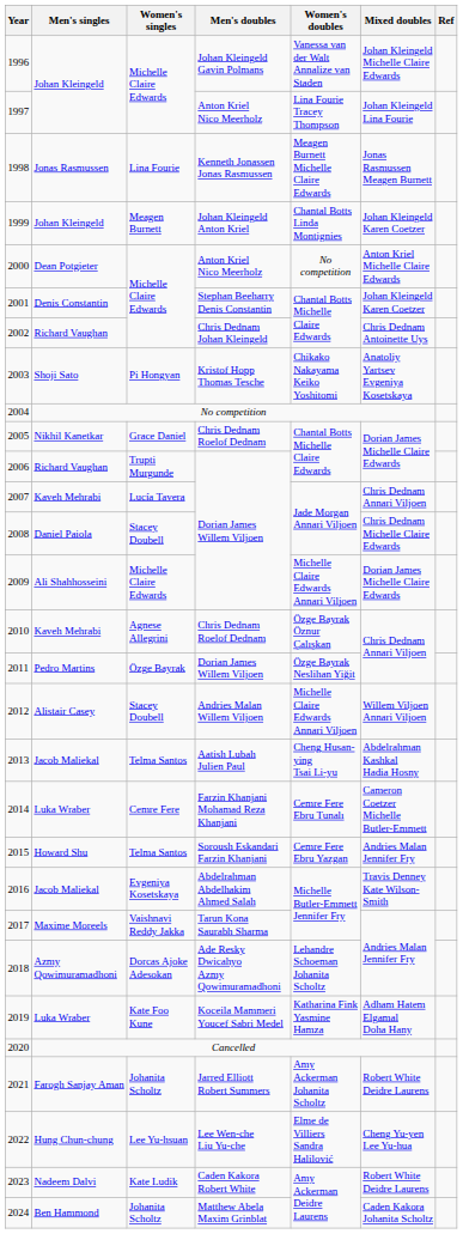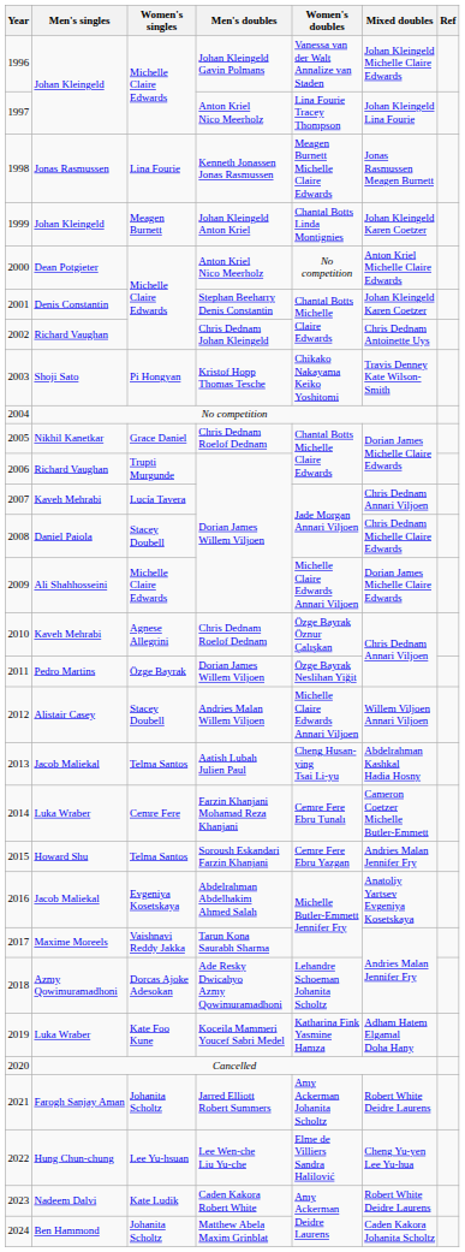 <table class=wikitable style="font-size:90%;">
 <tr>
 <th>Year</th>
 <th>Men's singles</th>
 <th>Women's singles</th>
 <th>Men's doubles</th>
 <th>Women's doubles</th>
 <th>Mixed doubles</th>
 <th>Ref</th>
 </tr>
 <tr>
 <td>1996</td>
 <td rowspan="2"> <a href='#'>Johan Kleingeld</a></td>
 <td rowspan="2"> <a href='#'>Michelle Claire Edwards</a></td>
 <td> <a href='#'>Johan Kleingeld</a><br> <a href='#'>Gavin Polmans</a></td>
 <td> <a href='#'>Vanessa van der Walt</a><br> <a href='#'>Annalize van Staden</a></td>
 <td> <a href='#'>Johan Kleingeld</a><br> <a href='#'>Michelle Claire Edwards</a></td>
 <td></td>
 </tr>
 <tr>
 <td>1997</td>
 <td> <a href='#'>Anton Kriel</a><br> <a href='#'>Nico Meerholz</a></td>
 <td> <a href='#'>Lina Fourie</a><br> <a href='#'>Tracey Thompson</a></td>
 <td> <a href='#'>Johan Kleingeld</a><br> <a href='#'>Lina Fourie</a></td>
 <td></td>
 </tr>
 <tr>
 <td>1998</td>
 <td> <a href='#'>Jonas Rasmussen</a></td>
 <td> <a href='#'>Lina Fourie</a></td>
 <td> <a href='#'>Kenneth Jonassen</a><br> <a href='#'>Jonas Rasmussen</a></td>
 <td> <a href='#'>Meagen Burnett</a><br> <a href='#'>Michelle Claire Edwards</a></td>
 <td> <a href='#'>Jonas Rasmussen</a><br> <a href='#'>Meagen Burnett</a></td>
 <td></td>
 </tr>
 <tr>
 <td>1999</td>
 <td> <a href='#'>Johan Kleingeld</a></td>
 <td> <a href='#'>Meagen Burnett</a></td>
 <td> <a href='#'>Johan Kleingeld</a><br> <a href='#'>Anton Kriel</a></td>
 <td> <a href='#'>Chantal Botts</a><br> <a href='#'>Linda Montignies</a></td>
 <td> <a href='#'>Johan Kleingeld</a><br> <a href='#'>Karen Coetzer</a></td>
 <td></td>
 </tr>
 <tr>
 <td>2000</td>
 <td> <a href='#'>Dean Potgieter</a></td>
 <td rowspan="3"> <a href='#'>Michelle Claire Edwards</a></td>
 <td> <a href='#'>Anton Kriel</a><br> <a href='#'>Nico Meerholz</a></td>
 <td align=center><em>No competition</em></td>
 <td> <a href='#'>Anton Kriel</a><br> <a href='#'>Michelle Claire Edwards</a></td>
 <td></td>
 </tr>
 <tr>
 <td>2001</td>
 <td> <a href='#'>Denis Constantin</a></td>
 <td> <a href='#'>Stephan Beeharry</a><br> <a href='#'>Denis Constantin</a></td>
 <td rowspan="2"> <a href='#'>Chantal Botts</a><br> <a href='#'>Michelle Claire Edwards</a></td>
 <td> <a href='#'>Johan Kleingeld</a><br> <a href='#'>Karen Coetzer</a></td>
 <td></td>
 </tr>
 <tr>
 <td>2002</td>
 <td> <a href='#'>Richard Vaughan</a></td>
 <td> <a href='#'>Chris Dednam</a><br> <a href='#'>Johan Kleingeld</a></td>
 <td> <a href='#'>Chris Dednam</a><br> <a href='#'>Antoinette Uys</a></td>
 <td></td>
 </tr>
 <tr>
 <td>2003</td>
 <td> <a href='#'>Shoji Sato</a></td>
 <td> <a href='#'>Pi Hongyan</a></td>
 <td> <a href='#'>Kristof Hopp</a><br> <a href='#'>Thomas Tesche</a></td>
 <td> <a href='#'>Chikako Nakayama</a><br> <a href='#'>Keiko Yoshitomi</a></td>
-<td> <a href='#'>Anatoliy Yartsev</a><br> <a href='#'>Evgeniya Kosetskaya</a></td>
+<td> <a href='#'>Travis Denney</a><br> <a href='#'>Kate Wilson-Smith</a></td>
 <td></td>
 </tr>
 <tr>
 <td>2004</td>
 <td align="center" colspan="5"><em>No competition</em></td>
 </tr>
 <tr>
 <td>2005</td>
 <td> <a href='#'>Nikhil Kanetkar</a></td>
 <td> <a href='#'>Grace Daniel</a></td>
 <td> <a href='#'>Chris Dednam</a><br> <a href='#'>Roelof Dednam</a></td>
 <td rowspan="2"> <a href='#'>Chantal Botts</a><br> <a href='#'>Michelle Claire Edwards</a></td>
 <td rowspan="2"> <a href='#'>Dorian James</a><br> <a href='#'>Michelle Claire Edwards</a></td>
 <td></td>
 </tr>
 <tr>
 <td>2006</td>
 <td> <a href='#'>Richard Vaughan</a></td>
 <td> <a href='#'>Trupti Murgunde</a></td>
 <td rowspan="4"> <a href='#'>Dorian James</a><br> <a href='#'>Willem Viljoen</a></td>
 </tr>
 <tr>
 <td>2007</td>
 <td> <a href='#'>Kaveh Mehrabi</a></td>
 <td> <a href='#'>Lucía Tavera</a></td>
 <td rowspan="2"> <a href='#'>Jade Morgan</a><br> <a href='#'>Annari Viljoen</a></td>
 <td> <a href='#'>Chris Dednam</a><br> <a href='#'>Annari Viljoen</a></td>
 <td></td>
 </tr>
 <tr>
 <td>2008</td>
 <td> <a href='#'>Daniel Paiola</a></td>
 <td> <a href='#'>Stacey Doubell</a></td>
 <td> <a href='#'>Chris Dednam</a><br> <a href='#'>Michelle Claire Edwards</a></td>
 <td></td>
 </tr>
 <tr>
 <td>2009</td>
 <td> <a href='#'>Ali Shahhosseini</a></td>
 <td> <a href='#'>Michelle Claire Edwards</a></td>
 <td> <a href='#'>Michelle Claire Edwards</a><br> <a href='#'>Annari Viljoen</a></td>
 <td> <a href='#'>Dorian James</a><br> <a href='#'>Michelle Claire Edwards</a></td>
 <td></td>
 </tr>
 <tr>
 <td>2010</td>
 <td> <a href='#'>Kaveh Mehrabi</a></td>
 <td> <a href='#'>Agnese Allegrini</a></td>
 <td> <a href='#'>Chris Dednam</a><br> <a href='#'>Roelof Dednam</a></td>
 <td> <a href='#'>Özge Bayrak</a><br> <a href='#'>Öznur Çalışkan</a></td>
 <td rowspan="2"> <a href='#'>Chris Dednam</a><br> <a href='#'>Annari Viljoen</a></td>
 <td></td>
 </tr>
 <tr>
 <td>2011</td>
 <td> <a href='#'>Pedro Martins</a></td>
 <td> <a href='#'>Özge Bayrak</a></td>
 <td> <a href='#'>Dorian James</a><br> <a href='#'>Willem Viljoen</a></td>
 <td> <a href='#'>Özge Bayrak</a><br> <a href='#'>Neslihan Yiğit</a></td>
 <td></td>
 </tr>
 <tr>
 <td>2012</td>
 <td> <a href='#'>Alistair Casey</a></td>
 <td> <a href='#'>Stacey Doubell</a></td>
 <td> <a href='#'>Andries Malan</a><br> <a href='#'>Willem Viljoen</a></td>
 <td> <a href='#'>Michelle Claire Edwards</a><br> <a href='#'>Annari Viljoen</a></td>
 <td> <a href='#'>Willem Viljoen</a><br> <a href='#'>Annari Viljoen</a></td>
 <td></td>
 </tr>
 <tr>
 <td>2013</td>
 <td> <a href='#'>Jacob Maliekal</a></td>
 <td> <a href='#'>Telma Santos</a></td>
 <td> <a href='#'>Aatish Lubah</a><br> <a href='#'>Julien Paul</a></td>
 <td> <a href='#'>Cheng Husan-ying</a><br> <a href='#'>Tsai Li-yu</a></td>
 <td> <a href='#'>Abdelrahman Kashkal</a><br> <a href='#'>Hadia Hosny</a></td>
 <td></td>
 </tr>
 <tr>
 <td>2014</td>
 <td> <a href='#'>Luka Wraber</a></td>
 <td> <a href='#'>Cemre Fere</a></td>
 <td> <a href='#'>Farzin Khanjani</a><br> <a href='#'>Mohamad Reza Khanjani</a></td>
 <td> <a href='#'>Cemre Fere</a><br> <a href='#'>Ebru Tunalı</a></td>
 <td> <a href='#'>Cameron Coetzer</a><br> <a href='#'>Michelle Butler-Emmett</a></td>
 <td></td>
 </tr>
 <tr>
 <td>2015</td>
 <td> <a href='#'>Howard Shu</a></td>
 <td> <a href='#'>Telma Santos</a></td>
 <td> <a href='#'>Soroush Eskandari</a><br> <a href='#'>Farzin Khanjani</a></td>
 <td> <a href='#'>Cemre Fere</a><br> <a href='#'>Ebru Yazgan</a></td>
 <td> <a href='#'>Andries Malan</a><br> <a href='#'>Jennifer Fry</a></td>
 <td></td>
 </tr>
 <tr>
 <td>2016</td>
 <td> <a href='#'>Jacob Maliekal</a></td>
 <td> <a href='#'>Evgeniya Kosetskaya</a></td>
 <td> <a href='#'>Abdelrahman Abdelhakim</a><br> <a href='#'>Ahmed Salah</a></td>
 <td rowspan="2"> <a href='#'>Michelle Butler-Emmett</a><br> <a href='#'>Jennifer Fry</a></td>
-<td> <a href='#'>Travis Denney</a><br> <a href='#'>Kate Wilson-Smith</a></td>
+<td> <a href='#'>Anatoliy Yartsev</a><br> <a href='#'>Evgeniya Kosetskaya</a></td>
 <td></td>
 </tr>
 <tr>
 <td>2017</td>
 <td> <a href='#'>Maxime Moreels</a></td>
 <td> <a href='#'>Vaishnavi Reddy Jakka</a></td>
 <td> <a href='#'>Tarun Kona</a><br> <a href='#'>Saurabh Sharma</a></td>
 <td rowspan="2"> <a href='#'>Andries Malan</a><br> <a href='#'>Jennifer Fry</a></td>
 <td></td>
 </tr>
 <tr>
 <td>2018</td>
 <td> <a href='#'>Azmy Qowimuramadhoni</a></td>
 <td> <a href='#'>Dorcas Ajoke Adesokan</a></td>
 <td> <a href='#'>Ade Resky Dwicahyo</a><br> <a href='#'>Azmy Qowimuramadhoni</a></td>
 <td> <a href='#'>Lehandre Schoeman</a><br> <a href='#'>Johanita Scholtz</a></td>
 <td></td>
 </tr>
 <tr>
 <td>2019</td>
 <td> <a href='#'>Luka Wraber</a></td>
 <td> <a href='#'>Kate Foo Kune</a></td>
 <td> <a href='#'>Koceila Mammeri</a><br> <a href='#'>Youcef Sabri Medel</a></td>
 <td> <a href='#'>Katharina Fink</a><br> <a href='#'>Yasmine Hamza</a></td>
 <td> <a href='#'>Adham Hatem Elgamal</a><br> <a href='#'>Doha Hany</a></td>
 <td></td>
 </tr>
 <tr>
 <td>2020</td>
 <td colspan="5" align="center"><em>Cancelled</em></td>
 <td></td>
 </tr>
 <tr>
 <td>2021</td>
 <td> <a href='#'>Farogh Sanjay Aman</a></td>
 <td> <a href='#'>Johanita Scholtz</a></td>
 <td> <a href='#'>Jarred Elliott</a><br> <a href='#'>Robert Summers</a></td>
 <td> <a href='#'>Amy Ackerman</a><br> <a href='#'>Johanita Scholtz</a></td>
 <td> <a href='#'>Robert White</a><br> <a href='#'>Deidre Laurens</a></td>
 <td></td>
 </tr>
 <tr>
 <td>2022</td>
 <td> <a href='#'>Hung Chun-chung</a></td>
 <td> <a href='#'>Lee Yu-hsuan</a></td>
 <td> <a href='#'>Lee Wen-che</a><br> <a href='#'>Liu Yu-che</a></td>
 <td> <a href='#'>Elme de Villiers</a><br> <a href='#'>Sandra Halilović</a></td>
 <td> <a href='#'>Cheng Yu-yen</a><br> <a href='#'>Lee Yu-hua</a></td>
 <td></td>
 </tr>
 <tr>
 <td>2023</td>
 <td> <a href='#'>Nadeem Dalvi</a></td>
 <td> <a href='#'>Kate Ludik</a></td>
 <td> <a href='#'>Caden Kakora</a><br> <a href='#'>Robert White</a></td>
 <td rowspan="2"> <a href='#'>Amy Ackerman</a><br> <a href='#'>Deidre Laurens</a></td>
 <td> <a href='#'>Robert White</a><br> <a href='#'>Deidre Laurens</a></td>
 <td></td>
 </tr>
 <tr>
 <td>2024</td>
 <td> <a href='#'>Ben Hammond</a></td>
 <td> <a href='#'>Johanita Scholtz</a></td>
 <td> <a href='#'>Matthew Abela</a><br> <a href='#'>Maxim Grinblat</a></td>
 <td> <a href='#'>Caden Kakora</a><br> <a href='#'>Johanita Scholtz</a></td>
 <td></td>
 </tr>
 </table>
